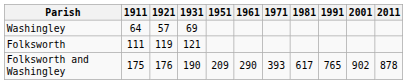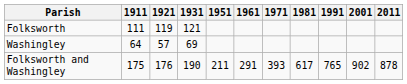 <table class="wikitable" style="text-align:center;">
 <tr>
 <th width="150">Parish<br></th>
 <th width="30">1911<br></th>
 <th width="30">1921<br></th>
 <th width="30">1931<br></th>
 <th width="30">1951<br></th>
 <th width="30">1961<br></th>
 <th width="30">1971<br></th>
 <th width="30">1981<br></th>
 <th width="30">1991<br></th>
 <th width="30">2001<br></th>
 <th width="30">2011 <br></th>
 </tr>
 <tr>
+<td align=left>Folksworth</td>
+<td align="center">111</td>
+<td align="center">119</td>
+<td align="center">121</td>
+<td align="center"></td>
+<td align="center"></td>
+<td align="center"></td>
+<td align="center"></td>
+<td align="center"></td>
+<td align="center"></td>
+<td align="center"></td>
+</tr>
+<tr>
 <td align=left>Washingley</td>
 <td align="center">64</td>
 <td align="center">57</td>
 <td align="center">69</td>
 <td align="center"></td>
 <td align="center"></td>
 <td align="center"></td>
 <td align="center"></td>
 <td align="center"></td>
 <td align="center"></td>
 <td align="center"></td>
 </tr>
 <tr>
-<td align=left>Folksworth</td>
-<td align="center">111</td>
-<td align="center">119</td>
-<td align="center">121</td>
-<td align="center"></td>
-<td align="center"></td>
-<td align="center"></td>
-<td align="center"></td>
-<td align="center"></td>
-<td align="center"></td>
-<td align="center"></td>
-</tr>
-<tr>
 <td align=left>Folksworth and Washingley</td>
 <td align="center">175</td>
 <td align="center">176</td>
 <td align="center">190</td>
-<td align="center">209</td>
-<td align="center">290</td>
+<td align="center">211</td>
+<td align="center">291</td>
 <td align="center">393</td>
 <td align="center">617</td>
 <td align="center">765</td>
 <td align="center">902</td>
 <td align="center">878</td>
 </tr>
 </table>
